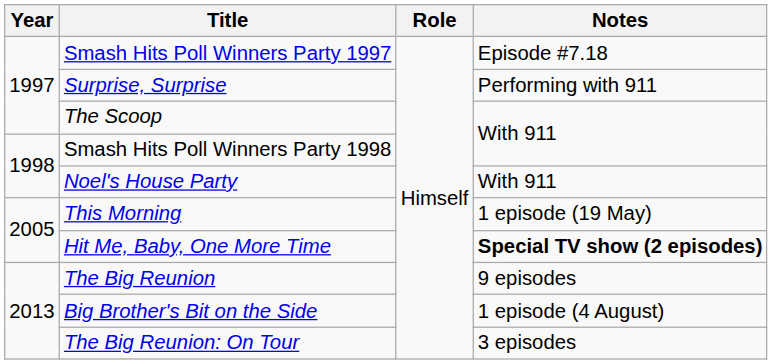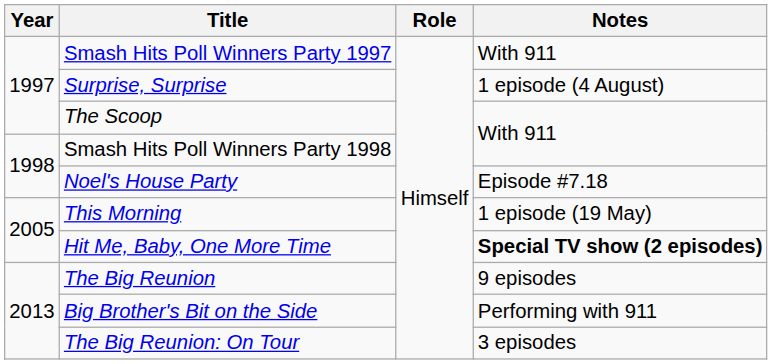 <table class="wikitable sortable">
 <tr>
 <th>Year</th>
 <th>Title</th>
 <th>Role</th>
 <th class="unsortable">Notes</th>
 </tr>
 <tr>
 <td rowspan="3">1997</td>
 <td><a href='#'>Smash Hits Poll Winners Party 1997</a></td>
 <td rowspan="10">Himself</td>
-<td>Episode #7.18</td>
+<td>With 911</td>
 </tr>
 <tr>
 <td><em><a href='#'>Surprise, Surprise</a></em></td>
-<td>Performing with 911</td>
+<td>1 episode (4 August)</td>
 </tr>
 <tr>
 <td><em>The Scoop</em></td>
 <td rowspan="2">With 911</td>
 </tr>
 <tr>
 <td rowspan="2">1998</td>
 <td>Smash Hits Poll Winners Party 1998</td>
 </tr>
 <tr>
 <td><em><a href='#'>Noel's House Party</a></em></td>
-<td>With 911</td>
+<td>Episode #7.18</td>
 </tr>
 <tr>
 <td rowspan="2">2005</td>
 <td><em><a href='#'>This Morning</a></em></td>
 <td>1 episode (19 May)</td>
 </tr>
 <tr>
 <td><em><a href='#'>Hit Me, Baby, One More Time</a></em></td>
 <td><strong>Special TV show (2 episodes)</strong></td>
 </tr>
 <tr>
 <td rowspan="3">2013</td>
 <td><em><a href='#'>The Big Reunion</a></em></td>
 <td>9 episodes</td>
 </tr>
 <tr>
 <td><em><a href='#'>Big Brother's Bit on the Side</a></em></td>
-<td>1 episode (4 August)</td>
+<td>Performing with 911</td>
 </tr>
 <tr>
 <td><em><a href='#'>The Big Reunion: On Tour</a></em></td>
 <td>3 episodes</td>
 </tr>
 </table>
